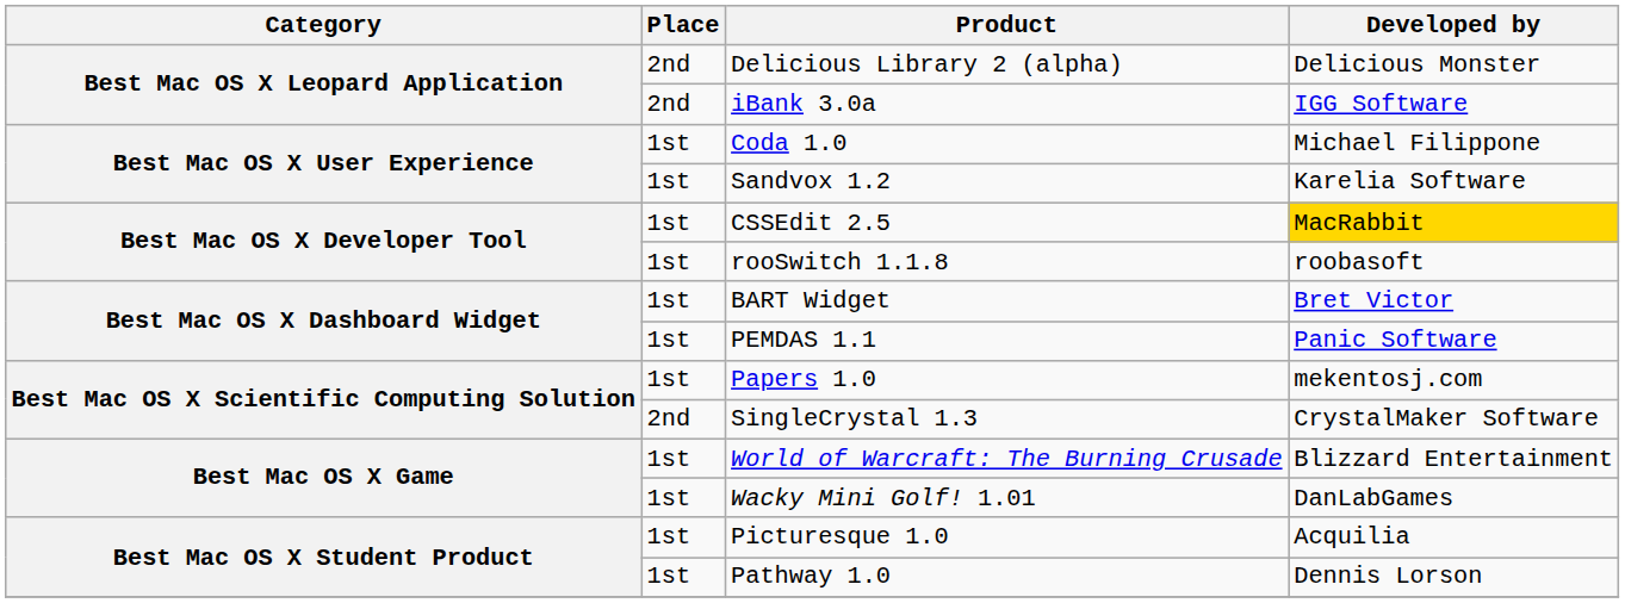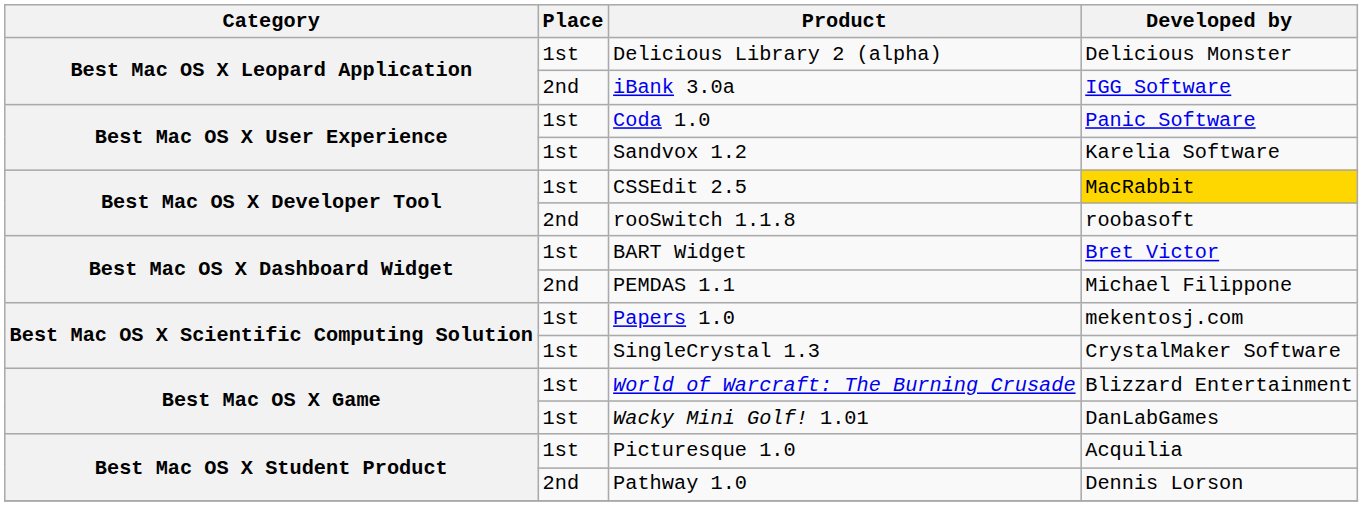 <table class="wikitable">
 <tr>
 <th>Category</th>
 <th>Place</th>
 <th>Product</th>
 <th>Developed by</th>
 </tr>
 <tr>
 <th rowspan="2">Best Mac OS X Leopard Application</th>
-<td>2nd</td>
+<td>1st</td>
 <td>Delicious Library 2 (alpha)</td>
 <td>Delicious Monster</td>
 </tr>
 <tr>
 <td>2nd</td>
 <td><a href='#'>iBank</a> 3.0a</td>
 <td><a href='#'>IGG Software</a></td>
 </tr>
 <tr>
 <th rowspan="2">Best Mac OS X User Experience</th>
 <td>1st</td>
 <td><a href='#'>Coda</a> 1.0</td>
-<td>Michael Filippone</td>
+<td><a href='#'>Panic Software</a></td>
 </tr>
 <tr>
 <td>1st</td>
 <td>Sandvox 1.2</td>
 <td>Karelia Software</td>
 </tr>
 <tr>
 <th rowspan="2">Best Mac OS X Developer Tool</th>
 <td>1st</td>
 <td>CSSEdit 2.5</td>
 <td style="background: gold;">MacRabbit</td>
 </tr>
 <tr>
-<td>1st</td>
+<td>2nd</td>
 <td>rooSwitch 1.1.8</td>
 <td>roobasoft</td>
 </tr>
 <tr>
 <th rowspan="2">Best Mac OS X Dashboard Widget</th>
 <td>1st</td>
 <td>BART Widget</td>
 <td><a href='#'>Bret Victor</a></td>
 </tr>
 <tr>
-<td>1st</td>
+<td>2nd</td>
 <td>PEMDAS 1.1</td>
-<td><a href='#'>Panic Software</a></td>
+<td>Michael Filippone</td>
 </tr>
 <tr>
 <th rowspan="2">Best Mac OS X Scientific Computing Solution</th>
 <td>1st</td>
 <td><a href='#'>Papers</a> 1.0</td>
 <td>mekentosj.com</td>
 </tr>
 <tr>
-<td>2nd</td>
+<td>1st</td>
 <td>SingleCrystal 1.3</td>
 <td>CrystalMaker Software</td>
 </tr>
 <tr>
 <th rowspan="2">Best Mac OS X Game</th>
 <td>1st</td>
 <td><em><a href='#'>World of Warcraft: The Burning Crusade</a></em></td>
 <td>Blizzard Entertainment</td>
 </tr>
 <tr>
 <td>1st</td>
 <td><em>Wacky Mini Golf!</em> 1.01</td>
 <td>DanLabGames</td>
 </tr>
 <tr>
 <th rowspan="2">Best Mac OS X Student Product</th>
 <td>1st</td>
 <td>Picturesque 1.0</td>
 <td>Acquilia</td>
 </tr>
 <tr>
-<td>1st</td>
+<td>2nd</td>
 <td>Pathway 1.0</td>
 <td>Dennis Lorson</td>
 </tr>
 <tr>
 </tr>
 </table>
